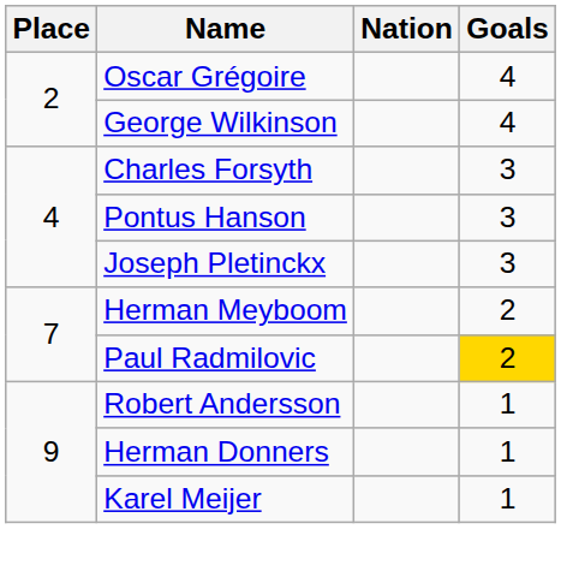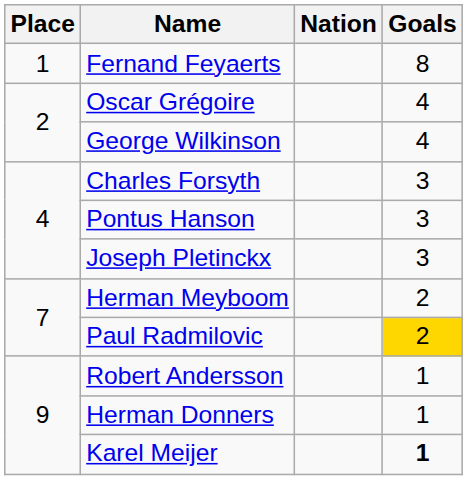 <table class=wikitable>
 <tr>
 <th>Place</th>
 <th>Name</th>
 <th>Nation</th>
 <th>Goals</th>
+</tr>
+<tr>
+<td align=center>1</td>
+<td><a href='#'>Fernand Feyaerts</a></td>
+<td></td>
+<td align=center>8</td>
 </tr>
 <tr>
 <td align=center rowspan=2>2</td>
 <td><a href='#'>Oscar Grégoire</a></td>
 <td></td>
 <td align=center>4</td>
 </tr>
 <tr>
 <td><a href='#'>George Wilkinson</a></td>
 <td></td>
 <td align=center>4</td>
 </tr>
 <tr>
 <td align=center rowspan=3>4</td>
 <td><a href='#'>Charles Forsyth</a></td>
 <td></td>
 <td align=center>3</td>
 </tr>
 <tr>
 <td><a href='#'>Pontus Hanson</a></td>
 <td></td>
 <td align=center>3</td>
 </tr>
 <tr>
 <td><a href='#'>Joseph Pletinckx</a></td>
 <td></td>
 <td align=center>3</td>
 </tr>
 <tr>
 <td align=center rowspan=2>7</td>
 <td><a href='#'>Herman Meyboom</a></td>
 <td></td>
 <td align=center>2</td>
 </tr>
 <tr>
 <td><a href='#'>Paul Radmilovic</a></td>
 <td></td>
 <td align=center style="background: gold;">2</td>
 </tr>
 <tr>
 <td align=center rowspan=3>9</td>
 <td><a href='#'>Robert Andersson</a></td>
 <td></td>
 <td align=center>1</td>
 </tr>
 <tr>
 <td><a href='#'>Herman Donners</a></td>
 <td></td>
 <td align=center>1</td>
 </tr>
 <tr>
 <td><a href='#'>Karel Meijer</a></td>
 <td></td>
-<td align=center>1</td>
+<td align=center><strong>1</strong></td>
 </tr>
 </table>
